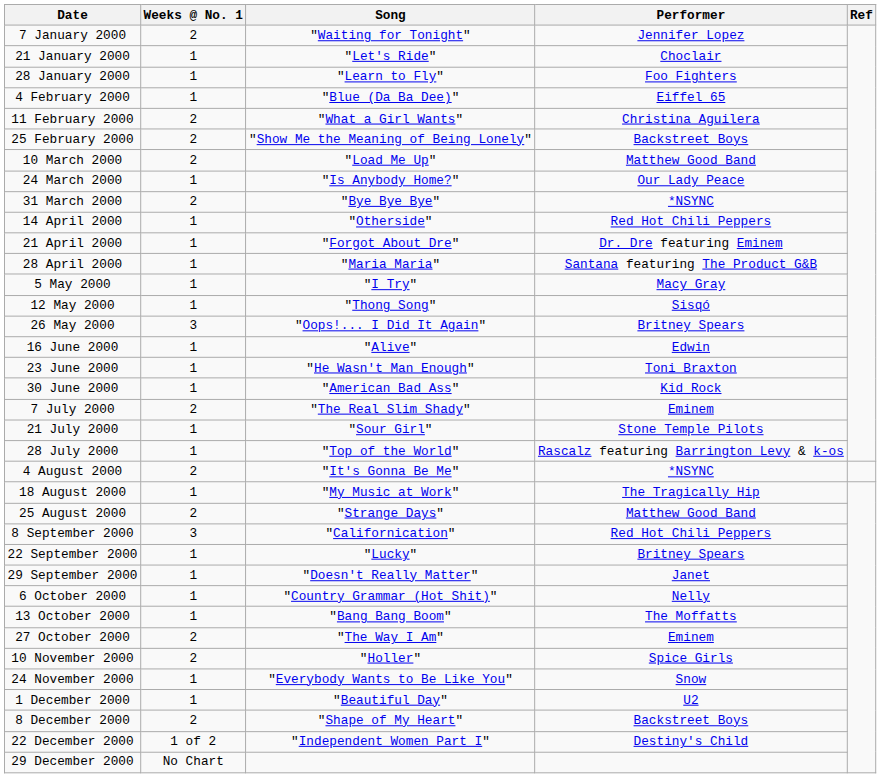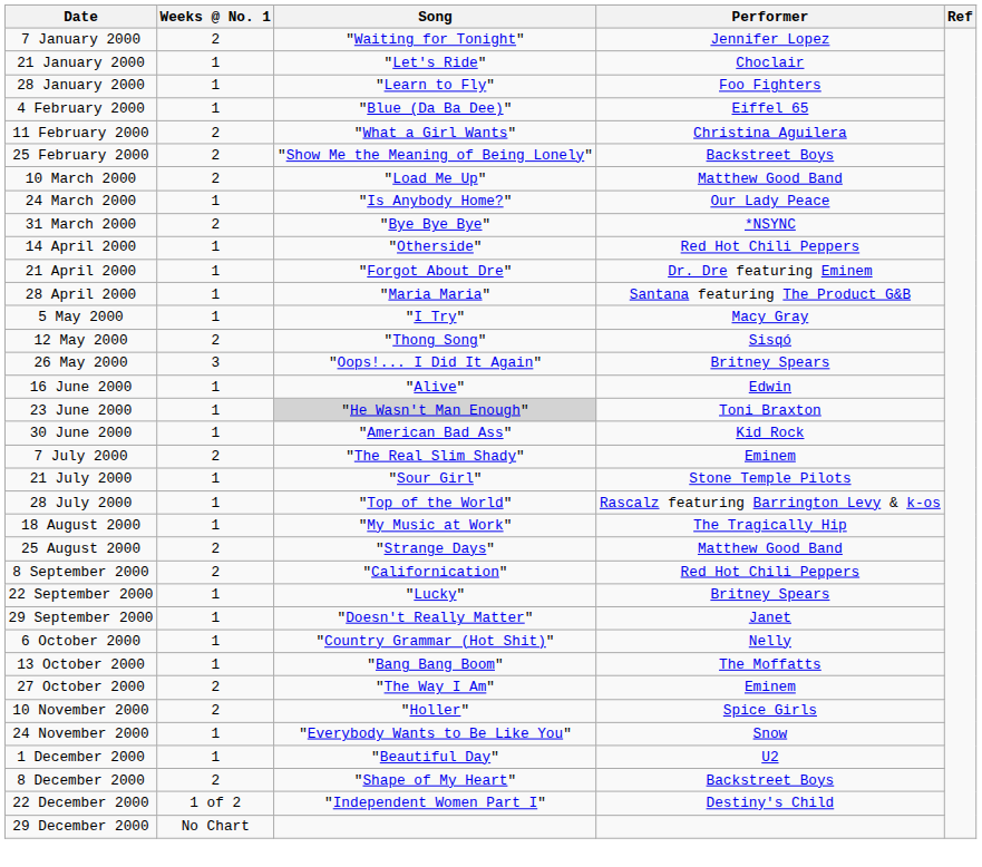 <table class="wikitable" style="text-align: center;">
 <tr>
 <th>Date</th>
 <th>Weeks @ No. 1</th>
 <th>Song</th>
 <th>Performer</th>
 <th>Ref</th>
 </tr>
 <tr>
 <td>7 January 2000</td>
 <td>2</td>
 <td>"<a href='#'>Waiting for Tonight</a>"</td>
 <td><a href='#'>Jennifer Lopez</a></td>
 </tr>
 <tr>
 <td>21 January 2000</td>
 <td>1</td>
 <td>"<a href='#'>Let's Ride</a>"</td>
 <td><a href='#'>Choclair</a></td>
 </tr>
 <tr>
 <td>28 January 2000</td>
 <td>1</td>
 <td>"<a href='#'>Learn to Fly</a>"</td>
 <td><a href='#'>Foo Fighters</a></td>
 </tr>
 <tr>
 <td>4 February 2000</td>
 <td>1</td>
 <td>"<a href='#'>Blue (Da Ba Dee)</a>"</td>
 <td><a href='#'>Eiffel 65</a></td>
 </tr>
 <tr>
 <td>11 February 2000</td>
 <td>2</td>
 <td>"<a href='#'>What a Girl Wants</a>"</td>
 <td><a href='#'>Christina Aguilera</a></td>
 </tr>
 <tr>
 <td>25 February 2000</td>
 <td>2</td>
 <td>"<a href='#'>Show Me the Meaning of Being Lonely</a>"</td>
 <td><a href='#'>Backstreet Boys</a></td>
 </tr>
 <tr>
 <td>10 March 2000</td>
 <td>2</td>
 <td>"<a href='#'>Load Me Up</a>"</td>
 <td><a href='#'>Matthew Good Band</a></td>
 </tr>
 <tr>
 <td>24 March 2000</td>
 <td>1</td>
 <td>"<a href='#'>Is Anybody Home?</a>"</td>
 <td><a href='#'>Our Lady Peace</a></td>
 </tr>
 <tr>
 <td>31 March 2000</td>
 <td>2</td>
 <td>"<a href='#'>Bye Bye Bye</a>"</td>
 <td><a href='#'>*NSYNC</a></td>
 </tr>
 <tr>
 <td>14 April 2000</td>
 <td>1</td>
 <td>"<a href='#'>Otherside</a>"</td>
 <td><a href='#'>Red Hot Chili Peppers</a></td>
 </tr>
 <tr>
 <td>21 April 2000</td>
 <td>1</td>
 <td>"<a href='#'>Forgot About Dre</a>"</td>
 <td><a href='#'>Dr. Dre</a> featuring <a href='#'>Eminem</a></td>
 </tr>
 <tr>
 <td>28 April 2000</td>
 <td>1</td>
 <td>"<a href='#'>Maria Maria</a>"</td>
 <td><a href='#'>Santana</a> featuring <a href='#'>The Product G&B</a></td>
 </tr>
 <tr>
 <td>5 May 2000</td>
 <td>1</td>
 <td>"<a href='#'>I Try</a>"</td>
 <td><a href='#'>Macy Gray</a></td>
 </tr>
 <tr>
 <td>12 May 2000</td>
-<td>1</td>
+<td>2</td>
 <td>"<a href='#'>Thong Song</a>"</td>
 <td><a href='#'>Sisqó</a></td>
 </tr>
 <tr>
 <td>26 May 2000</td>
 <td>3</td>
 <td>"<a href='#'>Oops!... I Did It Again</a>"</td>
 <td><a href='#'>Britney Spears</a></td>
 </tr>
 <tr>
 <td>16 June 2000</td>
 <td>1</td>
 <td>"<a href='#'>Alive</a>"</td>
 <td><a href='#'>Edwin</a></td>
 </tr>
 <tr>
 <td>23 June 2000</td>
 <td>1</td>
-<td>"<a href='#'>He Wasn't Man Enough</a>"</td>
+<td style="background: lightgrey;">"<a href='#'>He Wasn't Man Enough</a>"</td>
 <td><a href='#'>Toni Braxton</a></td>
 </tr>
 <tr>
 <td>30 June 2000</td>
 <td>1</td>
 <td>"<a href='#'>American Bad Ass</a>"</td>
 <td><a href='#'>Kid Rock</a></td>
 </tr>
 <tr>
 <td>7 July 2000</td>
 <td>2</td>
 <td>"<a href='#'>The Real Slim Shady</a>"</td>
 <td><a href='#'>Eminem</a></td>
 </tr>
 <tr>
 <td>21 July 2000</td>
 <td>1</td>
 <td>"<a href='#'>Sour Girl</a>"</td>
 <td><a href='#'>Stone Temple Pilots</a></td>
 </tr>
 <tr>
 <td>28 July 2000</td>
 <td>1</td>
 <td>"<a href='#'>Top of the World</a>"</td>
 <td><a href='#'>Rascalz</a> featuring <a href='#'>Barrington Levy</a> & <a href='#'>k-os</a></td>
 </tr>
 <tr>
-<td>4 August 2000</td>
-<td>2</td>
-<td>"<a href='#'>It's Gonna Be Me</a>"</td>
-<td><a href='#'>*NSYNC</a></td>
-<td></td>
-</tr>
-<tr>
 <td>18 August 2000</td>
 <td>1</td>
 <td>"<a href='#'>My Music at Work</a>"</td>
 <td><a href='#'>The Tragically Hip</a></td>
 </tr>
 <tr>
 <td>25 August 2000</td>
 <td>2</td>
 <td>"<a href='#'>Strange Days</a>"</td>
 <td><a href='#'>Matthew Good Band</a></td>
 </tr>
 <tr>
 <td>8 September 2000</td>
-<td>3</td>
+<td>2</td>
 <td>"<a href='#'>Californication</a>"</td>
 <td><a href='#'>Red Hot Chili Peppers</a></td>
 </tr>
 <tr>
 <td>22 September 2000</td>
 <td>1</td>
 <td>"<a href='#'>Lucky</a>"</td>
 <td><a href='#'>Britney Spears</a></td>
 </tr>
 <tr>
 <td>29 September 2000</td>
 <td>1</td>
 <td>"<a href='#'>Doesn't Really Matter</a>"</td>
 <td><a href='#'>Janet</a></td>
 </tr>
 <tr>
 <td>6 October 2000</td>
 <td>1</td>
 <td>"<a href='#'>Country Grammar (Hot Shit)</a>"</td>
 <td><a href='#'>Nelly</a></td>
 </tr>
 <tr>
 <td>13 October 2000</td>
 <td>1</td>
 <td>"<a href='#'>Bang Bang Boom</a>"</td>
 <td><a href='#'>The Moffatts</a></td>
 </tr>
 <tr>
 <td>27 October 2000</td>
 <td>2</td>
 <td>"<a href='#'>The Way I Am</a>"</td>
 <td><a href='#'>Eminem</a></td>
 </tr>
 <tr>
 <td>10 November 2000</td>
 <td>2</td>
 <td>"<a href='#'>Holler</a>"</td>
 <td><a href='#'>Spice Girls</a></td>
 </tr>
 <tr>
 <td>24 November 2000</td>
 <td>1</td>
 <td>"<a href='#'>Everybody Wants to Be Like You</a>"</td>
 <td><a href='#'>Snow</a></td>
 </tr>
 <tr>
 <td>1 December 2000</td>
 <td>1</td>
 <td>"<a href='#'>Beautiful Day</a>"</td>
 <td><a href='#'>U2</a></td>
 </tr>
 <tr>
 <td>8 December 2000</td>
 <td>2</td>
 <td>"<a href='#'>Shape of My Heart</a>"</td>
 <td><a href='#'>Backstreet Boys</a></td>
 </tr>
 <tr>
 <td>22 December 2000</td>
 <td>1 of 2</td>
 <td>"<a href='#'>Independent Women Part I</a>"</td>
 <td><a href='#'>Destiny's Child</a></td>
 </tr>
 <tr>
 <td>29 December 2000</td>
 <td>No Chart</td>
 <td></td>
 <td></td>
 </tr>
 </table>
